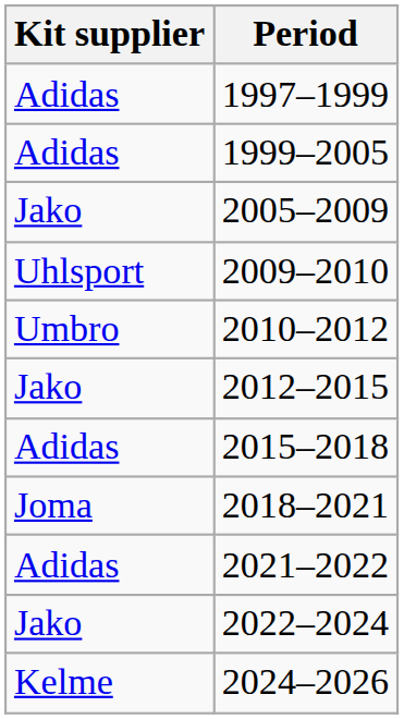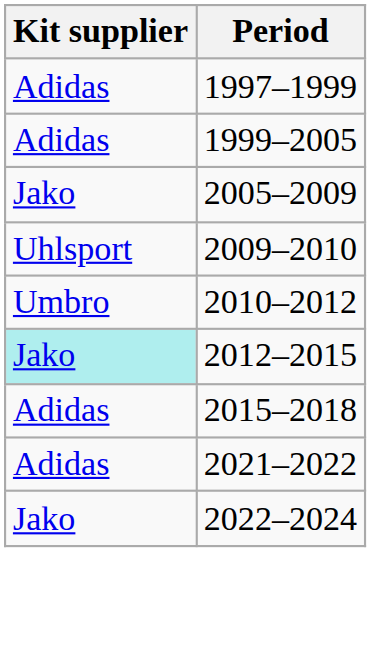 <table class="wikitable" style="text-align:left;">
 <tr>
 <th>Kit supplier</th>
 <th>Period</th>
 </tr>
 <tr>
 <td align="Left"> <a href='#'>Adidas</a></td>
 <td>1997–1999</td>
 </tr>
 <tr>
 <td align="Left"> <a href='#'>Adidas</a></td>
 <td>1999–2005</td>
 </tr>
 <tr>
 <td align="Left"> <a href='#'>Jako</a></td>
 <td>2005–2009</td>
 </tr>
 <tr>
 <td align="Left"> <a href='#'>Uhlsport</a></td>
 <td>2009–2010</td>
 </tr>
 <tr>
 <td align="Left"> <a href='#'>Umbro</a></td>
 <td>2010–2012</td>
 </tr>
 <tr>
-<td align="Left"> <a href='#'>Jako</a></td>
+<td align="Left" style="background: paleturquoise;"> <a href='#'>Jako</a></td>
 <td>2012–2015</td>
 </tr>
 <tr>
 <td align="Left"> <a href='#'>Adidas</a></td>
 <td>2015–2018</td>
-</tr>
-<tr>
-<td align="Left"> <a href='#'>Joma</a></td>
-<td>2018–2021</td>
 </tr>
 <tr>
 <td align="Left"> <a href='#'>Adidas</a></td>
 <td>2021–2022</td>
 </tr>
 <tr>
 <td align="Left"> <a href='#'>Jako</a></td>
 <td>2022–2024</td>
 </tr>
-<tr>
-<td align="Left"> <a href='#'>Kelme</a></td>
-<td>2024–2026</td>
-</tr>
 </table>
